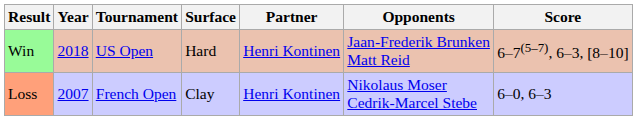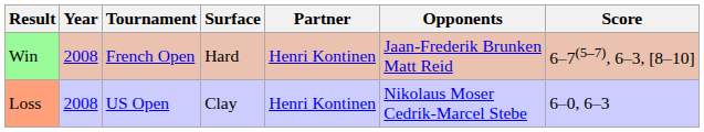 <table class="sortable wikitable" style=font-size:97%>
 <tr>
 <th>Result</th>
 <th>Year</th>
 <th>Tournament</th>
 <th>Surface</th>
 <th>Partner</th>
 <th>Opponents</th>
 <th>Score</th>
 </tr>
 <tr>
 </tr>
 <tr style="background:#ebc2af;">
 <td style="background:#98fb98;">Win</td>
-<td><a href='#'>2018</a></td>
-<td><a href='#'>US Open</a></td>
+<td><a href='#'>2008</a></td>
+<td><a href='#'>French Open</a></td>
 <td>Hard</td>
 <td> <a href='#'>Henri Kontinen</a></td>
 <td> <a href='#'>Jaan-Frederik Brunken</a> <br>  <a href='#'>Matt Reid</a></td>
 <td>6–7<sup>(5–7)</sup>, 6–3, [8–10]</td>
 </tr>
 <tr>
 </tr>
 <tr style="background:#ccccff;">
 <td style="background:#ffa07a;">Loss</td>
-<td><a href='#'>2007</a></td>
-<td><a href='#'>French Open</a></td>
+<td><a href='#'>2008</a></td>
+<td><a href='#'>US Open</a></td>
 <td>Clay</td>
 <td> <a href='#'>Henri Kontinen</a></td>
 <td> <a href='#'>Nikolaus Moser</a> <br>  <a href='#'>Cedrik-Marcel Stebe</a></td>
 <td>6–0, 6–3</td>
 </tr>
 </table>
